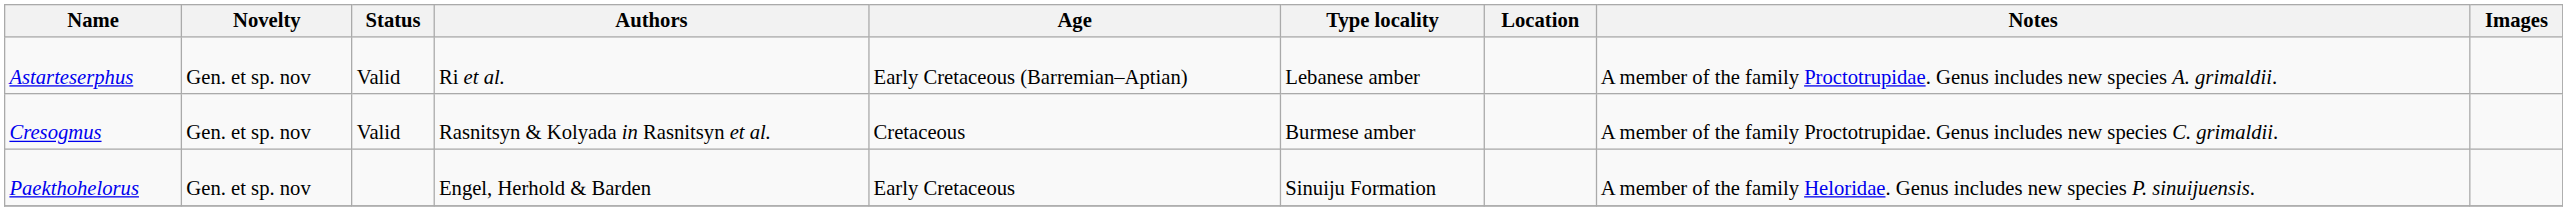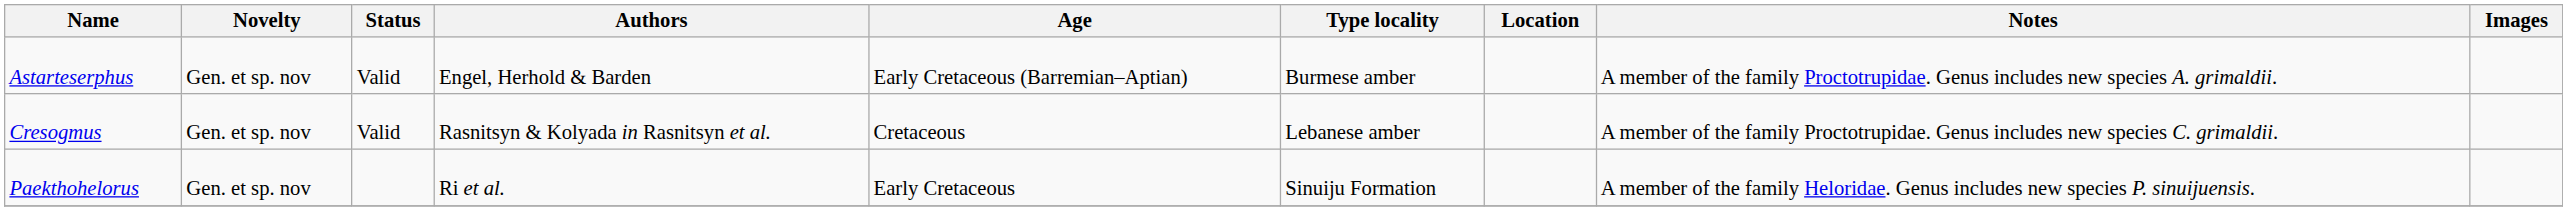 <table class="wikitable sortable" align="center" width="100%">
 <tr>
 <th>Name</th>
 <th>Novelty</th>
 <th>Status</th>
 <th>Authors</th>
 <th>Age</th>
 <th>Type locality</th>
 <th>Location</th>
 <th>Notes</th>
 <th>Images</th>
 </tr>
 <tr>
 <td><br><em><a href='#'>Astarteserphus</a></em></td>
 <td><br>Gen. et sp. nov</td>
 <td><br>Valid</td>
-<td><br>Ri <em>et al.</em></td>
+<td><br>Engel, Herhold & Barden</td>
 <td><br>Early Cretaceous (Barremian–Aptian)</td>
-<td><br>Lebanese amber</td>
+<td><br>Burmese amber</td>
 <td><br></td>
 <td><br>A member of the family <a href='#'>Proctotrupidae</a>. Genus includes new species <em>A. grimaldii</em>.</td>
 <td></td>
 </tr>
 <tr>
 <td><br><em><a href='#'>Cresogmus</a></em></td>
 <td><br>Gen. et sp. nov</td>
 <td><br>Valid</td>
 <td><br>Rasnitsyn & Kolyada <em>in</em> Rasnitsyn <em>et al.</em></td>
 <td><br>Cretaceous</td>
-<td><br>Burmese amber</td>
+<td><br>Lebanese amber</td>
 <td><br></td>
 <td><br>A member of the family Proctotrupidae. Genus includes new species <em>C. grimaldii</em>.</td>
 <td></td>
 </tr>
 <tr>
 <td><br><em><a href='#'>Paekthohelorus</a></em></td>
 <td><br>Gen. et sp. nov</td>
 <td></td>
-<td><br>Engel, Herhold & Barden</td>
+<td><br>Ri <em>et al.</em></td>
 <td><br>Early Cretaceous</td>
 <td><br>Sinuiju Formation</td>
 <td><br></td>
 <td><br>A member of the family <a href='#'>Heloridae</a>. Genus includes new species <em>P. sinuijuensis</em>.</td>
 <td></td>
 </tr>
 <tr>
 </tr>
 </table>
